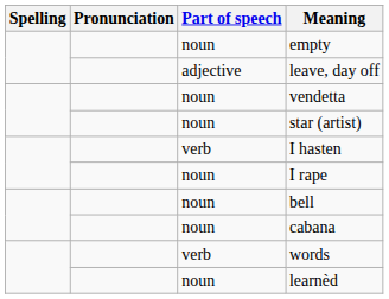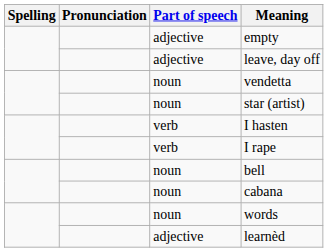 <table class="wikitable">
 <tr>
 <th>Spelling</th>
 <th>Pronunciation</th>
 <th><a href='#'>Part of speech</a></th>
 <th>Meaning</th>
 </tr>
 <tr>
 <td rowspan="2"></td>
 <td></td>
-<td>noun</td>
+<td>adjective</td>
 <td>empty</td>
 </tr>
 <tr>
 <td></td>
 <td>adjective</td>
 <td>leave, day off</td>
 </tr>
 <tr>
 <td rowspan="2"></td>
 <td></td>
 <td>noun</td>
 <td>vendetta</td>
 </tr>
 <tr>
 <td></td>
 <td>noun</td>
 <td>star (artist)</td>
 </tr>
 <tr>
 <td rowspan="2"></td>
 <td></td>
 <td>verb</td>
 <td>I hasten</td>
 </tr>
 <tr>
 <td></td>
-<td>noun</td>
+<td>verb</td>
 <td>I rape</td>
 </tr>
 <tr>
 <td rowspan="2"></td>
 <td></td>
 <td>noun</td>
 <td>bell</td>
 </tr>
 <tr>
 <td></td>
 <td>noun</td>
 <td>cabana</td>
 </tr>
 <tr>
 <td rowspan="2"></td>
 <td></td>
-<td>verb</td>
+<td>noun</td>
 <td>words</td>
 </tr>
 <tr>
 <td></td>
-<td>noun</td>
+<td>adjective</td>
 <td>learnèd</td>
 </tr>
 </table>
